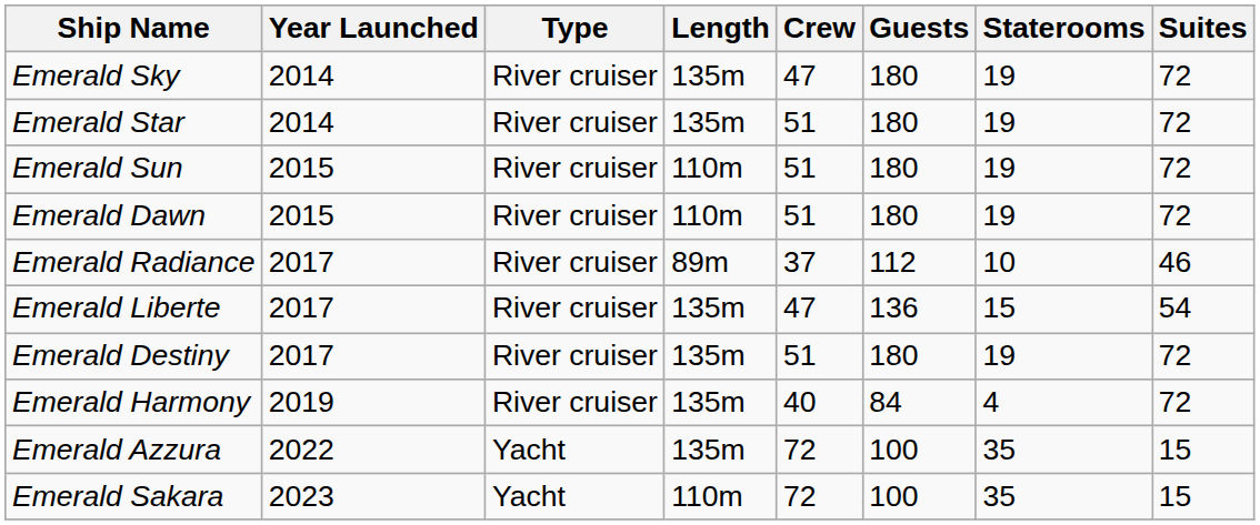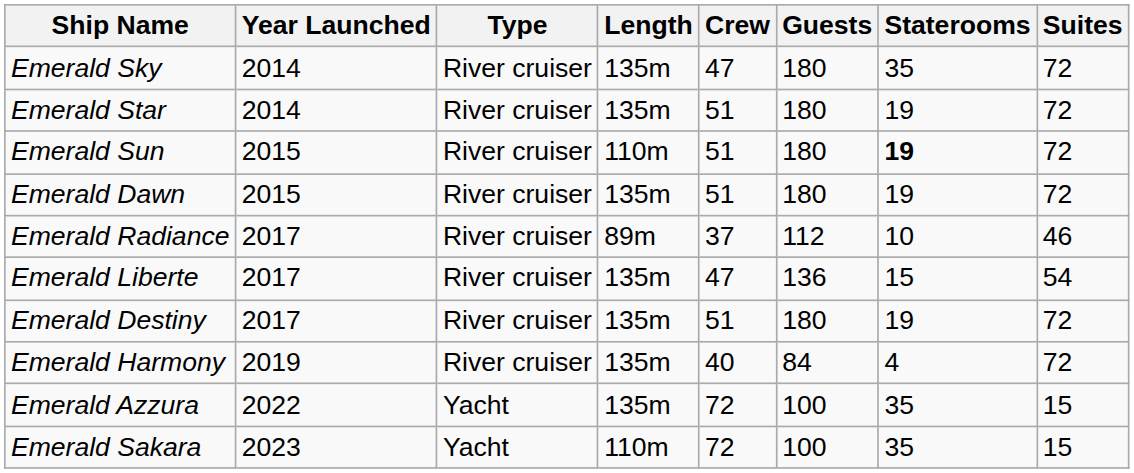 <table class="wikitable">
 <tr>
 <th>Ship Name</th>
 <th>Year Launched</th>
 <th>Type</th>
 <th>Length</th>
 <th>Crew</th>
 <th>Guests</th>
 <th>Staterooms</th>
 <th>Suites</th>
 </tr>
 <tr>
 <td><em>Emerald Sky</em></td>
 <td>2014</td>
 <td>River cruiser</td>
 <td>135m</td>
 <td>47</td>
 <td>180</td>
-<td>19</td>
+<td>35</td>
 <td>72</td>
 </tr>
 <tr>
 <td><em>Emerald Star</em></td>
 <td>2014</td>
 <td>River cruiser</td>
 <td>135m</td>
 <td>51</td>
 <td>180</td>
 <td>19</td>
 <td>72</td>
 </tr>
 <tr>
 <td><em>Emerald Sun</em></td>
 <td>2015</td>
 <td>River cruiser</td>
 <td>110m</td>
 <td>51</td>
 <td>180</td>
-<td>19</td>
+<td><strong>19</strong></td>
 <td>72</td>
 </tr>
 <tr>
 <td><em>Emerald Dawn</em></td>
 <td>2015</td>
 <td>River cruiser</td>
-<td>110m</td>
+<td>135m</td>
 <td>51</td>
 <td>180</td>
 <td>19</td>
 <td>72</td>
 </tr>
 <tr>
 <td><em>Emerald Radiance</em></td>
 <td>2017</td>
 <td>River cruiser</td>
 <td>89m</td>
 <td>37</td>
 <td>112</td>
 <td>10</td>
 <td>46</td>
 </tr>
 <tr>
 <td><em>Emerald Liberte</em></td>
 <td>2017</td>
 <td>River cruiser</td>
 <td>135m</td>
 <td>47</td>
 <td>136</td>
 <td>15</td>
 <td>54</td>
 </tr>
 <tr>
 <td><em>Emerald Destiny</em></td>
 <td>2017</td>
 <td>River cruiser</td>
 <td>135m</td>
 <td>51</td>
 <td>180</td>
 <td>19</td>
 <td>72</td>
 </tr>
 <tr>
 <td><em>Emerald Harmony</em></td>
 <td>2019</td>
 <td>River cruiser</td>
 <td>135m</td>
 <td>40</td>
 <td>84</td>
 <td>4</td>
 <td>72</td>
 </tr>
 <tr>
 <td><em>Emerald Azzura</em></td>
 <td>2022</td>
 <td>Yacht</td>
 <td>135m</td>
 <td>72</td>
 <td>100</td>
 <td>35</td>
 <td>15</td>
 </tr>
 <tr>
 <td><em>Emerald Sakara</em></td>
 <td>2023</td>
 <td>Yacht</td>
 <td>110m</td>
 <td>72</td>
 <td>100</td>
 <td>35</td>
 <td>15</td>
 </tr>
 </table>
